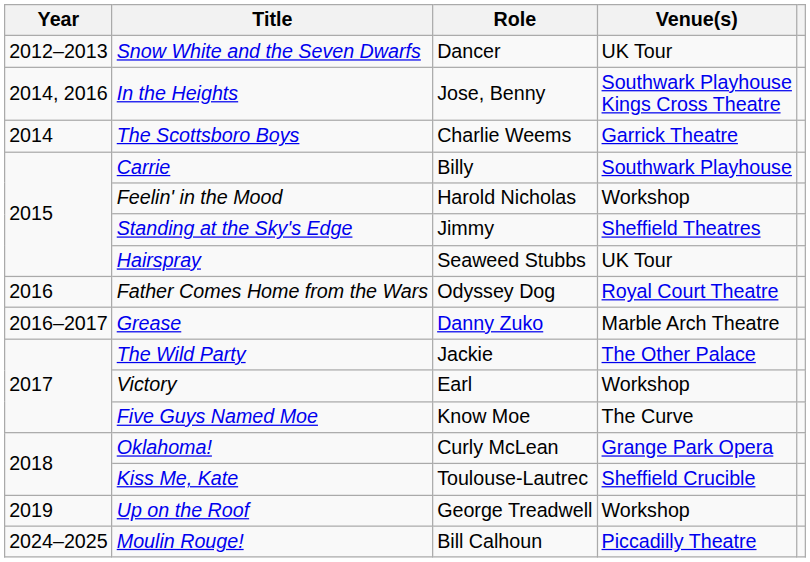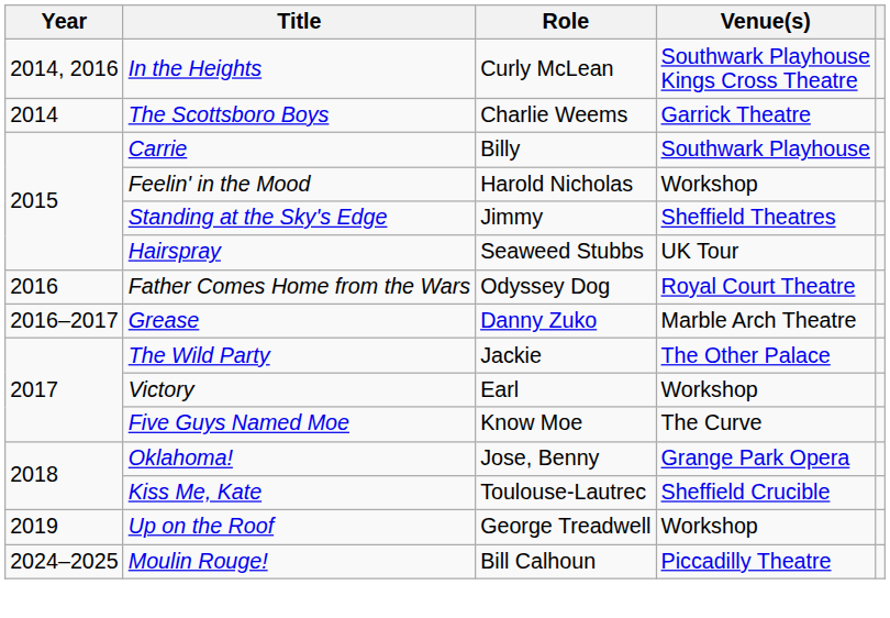 <table class="wikitable">
 <tr>
 <th>Year</th>
 <th>Title</th>
 <th>Role</th>
 <th>Venue(s)</th>
 <th></th>
 </tr>
 <tr>
-<td>2012–2013</td>
-<td><em><a href='#'>Snow White and the Seven Dwarfs</a></em></td>
-<td>Dancer</td>
-<td>UK Tour</td>
-<td align="center"></td>
-</tr>
-<tr>
 <td>2014, 2016</td>
 <td><em><a href='#'>In the Heights</a></em></td>
-<td>Jose, Benny</td>
+<td>Curly McLean</td>
 <td><a href='#'>Southwark Playhouse</a> <br> <a href='#'>Kings Cross Theatre</a></td>
 <td align="center"></td>
 </tr>
 <tr>
 <td>2014</td>
 <td><em><a href='#'>The Scottsboro Boys</a></em></td>
 <td>Charlie Weems</td>
 <td><a href='#'>Garrick Theatre</a></td>
 <td align="center"></td>
 </tr>
 <tr>
 <td rowspan="4">2015</td>
 <td><em><a href='#'>Carrie</a></em></td>
 <td>Billy</td>
 <td><a href='#'>Southwark Playhouse</a></td>
 <td align="center"></td>
 </tr>
 <tr>
 <td><em>Feelin' in the Mood</em></td>
 <td>Harold Nicholas</td>
 <td>Workshop</td>
 <td align="center"></td>
 </tr>
 <tr>
 <td><em><a href='#'>Standing at the Sky's Edge</a></em></td>
 <td>Jimmy</td>
 <td><a href='#'>Sheffield Theatres</a></td>
 <td align="center"></td>
 </tr>
 <tr>
 <td><em><a href='#'>Hairspray</a></em></td>
 <td>Seaweed Stubbs</td>
 <td>UK Tour</td>
 <td align="center"></td>
 </tr>
 <tr>
 <td>2016</td>
 <td><em>Father Comes Home from the Wars</em></td>
 <td>Odyssey Dog</td>
 <td><a href='#'>Royal Court Theatre</a></td>
 <td align="center"></td>
 </tr>
 <tr>
 <td>2016–2017</td>
 <td><em><a href='#'>Grease</a></em></td>
 <td><a href='#'>Danny Zuko</a></td>
 <td>Marble Arch Theatre</td>
 <td align="center"></td>
 </tr>
 <tr>
 <td rowspan="3">2017</td>
 <td><em><a href='#'>The Wild Party</a></em></td>
 <td>Jackie</td>
 <td><a href='#'>The Other Palace</a></td>
 <td align="center"></td>
 </tr>
 <tr>
 <td><em>Victory</em></td>
 <td>Earl</td>
 <td>Workshop</td>
 <td align="center"></td>
 </tr>
 <tr>
 <td><em><a href='#'>Five Guys Named Moe</a></em></td>
 <td>Know Moe</td>
 <td>The Curve</td>
 <td align="center"></td>
 </tr>
 <tr>
 <td rowspan="2">2018</td>
 <td><em><a href='#'>Oklahoma!</a></em></td>
-<td>Curly McLean</td>
+<td>Jose, Benny</td>
 <td><a href='#'>Grange Park Opera</a></td>
 <td align="center"></td>
 </tr>
 <tr>
 <td><em><a href='#'>Kiss Me, Kate</a></em></td>
 <td>Toulouse-Lautrec</td>
 <td><a href='#'>Sheffield Crucible</a></td>
 <td align="center"></td>
 </tr>
 <tr>
 <td>2019</td>
 <td><em><a href='#'>Up on the Roof</a></em></td>
 <td>George Treadwell</td>
 <td>Workshop</td>
 <td align="center"></td>
 </tr>
 <tr>
 <td>2024–2025</td>
 <td><em><a href='#'>Moulin Rouge!</a></em></td>
 <td>Bill Calhoun</td>
 <td><a href='#'>Piccadilly Theatre</a></td>
 <td align="center"></td>
 </tr>
 </table>
